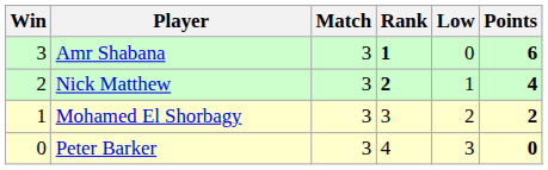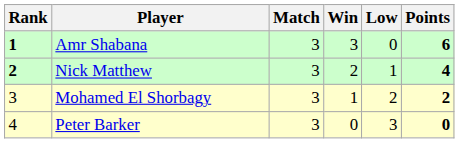 <table class="wikitable">
 <tr>
-<th width=20>Win</th>
+<th width=20>Rank</th>
 <th width=200>Player</th>
 <th width=20>Match</th>
-<th width=20>Rank</th>
+<th width=20>Win</th>
 <th width=20>Low</th>
 <th width=20>Points</th>
 </tr>
 <tr style="text-align:right; background:#cfc;">
-<td>3</td>
+<td align="left"><strong>1</strong></td>
 <td style="text-align:left;"> <a href='#'>Amr Shabana</a></td>
 <td>3</td>
-<td align="left"><strong>1</strong></td>
+<td>3</td>
 <td>0</td>
 <td><strong>6</strong></td>
 </tr>
 <tr style="text-align:right; background:#cfc;">
-<td>2</td>
+<td align="left"><strong>2</strong></td>
 <td style="text-align:left;"> <a href='#'>Nick Matthew</a></td>
 <td>3</td>
-<td align="left"><strong>2</strong></td>
+<td>2</td>
 <td>1</td>
 <td><strong>4</strong></td>
 </tr>
 <tr style="text-align:right; background:#ffc;">
-<td>1</td>
+<td align="left">3</td>
 <td style="text-align:left;"> <a href='#'>Mohamed El Shorbagy</a></td>
 <td>3</td>
-<td align="left">3</td>
+<td>1</td>
 <td>2</td>
 <td><strong>2</strong></td>
 </tr>
 <tr style="text-align:right; background:#ffc;">
-<td>0</td>
+<td align="left">4</td>
 <td style="text-align:left;"> <a href='#'>Peter Barker</a></td>
 <td>3</td>
-<td align="left">4</td>
+<td>0</td>
 <td>3</td>
 <td><strong>0</strong></td>
 </tr>
 </table>
